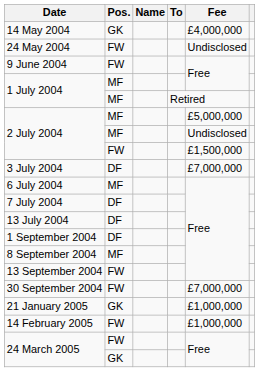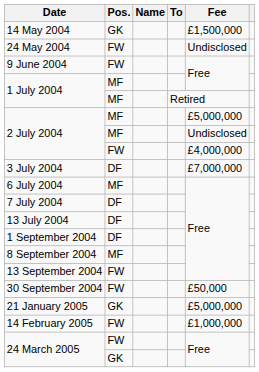 <table class="wikitable">
 <tr>
 <th>Date</th>
 <th>Pos.</th>
 <th>Name</th>
 <th>To</th>
 <th>Fee</th>
 <th></th>
 </tr>
 <tr>
 <td>14 May 2004</td>
 <td>GK</td>
 <td></td>
 <td></td>
-<td>£4,000,000</td>
+<td>£1,500,000</td>
 <td></td>
 </tr>
 <tr>
 <td>24 May 2004</td>
 <td>FW</td>
 <td></td>
 <td></td>
 <td>Undisclosed</td>
 <td></td>
 </tr>
 <tr>
 <td>9 June 2004</td>
 <td>FW</td>
 <td></td>
 <td></td>
 <td rowspan="2">Free</td>
 <td></td>
 </tr>
 <tr>
 <td rowspan="2">1 July 2004</td>
 <td>MF</td>
 <td></td>
 <td></td>
 <td></td>
 </tr>
 <tr>
 <td>MF</td>
 <td></td>
 <td colspan=2>Retired</td>
 <td></td>
 </tr>
 <tr>
 <td rowspan="3">2 July 2004</td>
 <td>MF</td>
 <td></td>
 <td></td>
 <td>£5,000,000</td>
 <td></td>
 </tr>
 <tr>
 <td>MF</td>
 <td></td>
 <td></td>
 <td>Undisclosed</td>
 <td></td>
 </tr>
 <tr>
 <td>FW</td>
 <td></td>
 <td></td>
-<td>£1,500,000</td>
+<td>£4,000,000</td>
 <td></td>
 </tr>
 <tr>
 <td>3 July 2004</td>
 <td>DF</td>
 <td></td>
 <td></td>
 <td>£7,000,000</td>
 <td></td>
 </tr>
 <tr>
 <td>6 July 2004</td>
 <td>MF</td>
 <td></td>
 <td></td>
 <td rowspan="6">Free</td>
 <td></td>
 </tr>
 <tr>
 <td>7 July 2004</td>
 <td>DF</td>
 <td></td>
 <td></td>
 <td></td>
 </tr>
 <tr>
 <td>13 July 2004</td>
 <td>DF</td>
 <td></td>
 <td></td>
 <td></td>
 </tr>
 <tr>
 <td>1 September 2004</td>
 <td>DF</td>
 <td></td>
 <td></td>
 <td></td>
 </tr>
 <tr>
 <td>8 September 2004</td>
 <td>MF</td>
 <td></td>
 <td></td>
 <td></td>
 </tr>
 <tr>
 <td>13 September 2004</td>
 <td>FW</td>
 <td></td>
 <td></td>
 <td></td>
 </tr>
 <tr>
 <td>30 September 2004</td>
 <td>FW</td>
 <td></td>
 <td></td>
-<td>£7,000,000</td>
+<td>£50,000</td>
 <td></td>
 </tr>
 <tr>
 <td>21 January 2005</td>
 <td>GK</td>
 <td></td>
 <td></td>
-<td>£1,000,000</td>
+<td>£5,000,000</td>
 <td></td>
 </tr>
 <tr>
 <td>14 February 2005</td>
 <td>FW</td>
 <td></td>
 <td></td>
 <td>£1,000,000</td>
 <td></td>
 </tr>
 <tr>
 <td rowspan="2">24 March 2005</td>
 <td>FW</td>
 <td></td>
 <td></td>
 <td rowspan="2">Free</td>
 <td></td>
 </tr>
 <tr>
 <td>GK</td>
 <td></td>
 <td></td>
 <td></td>
 </tr>
 </table>
